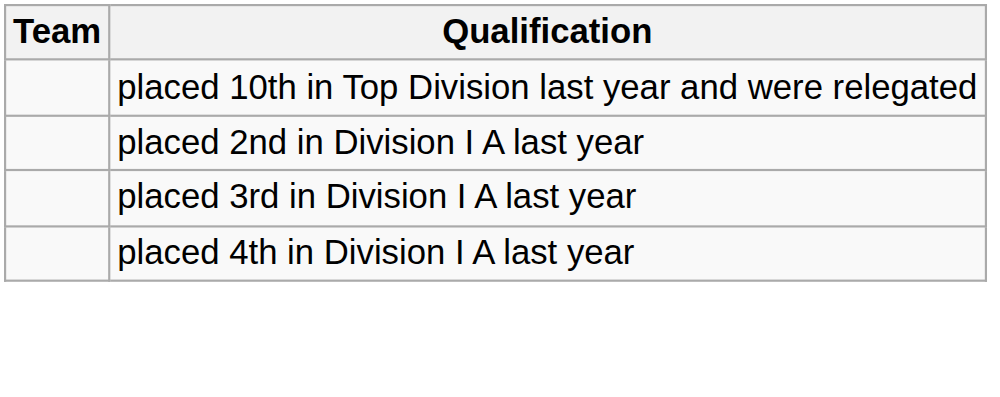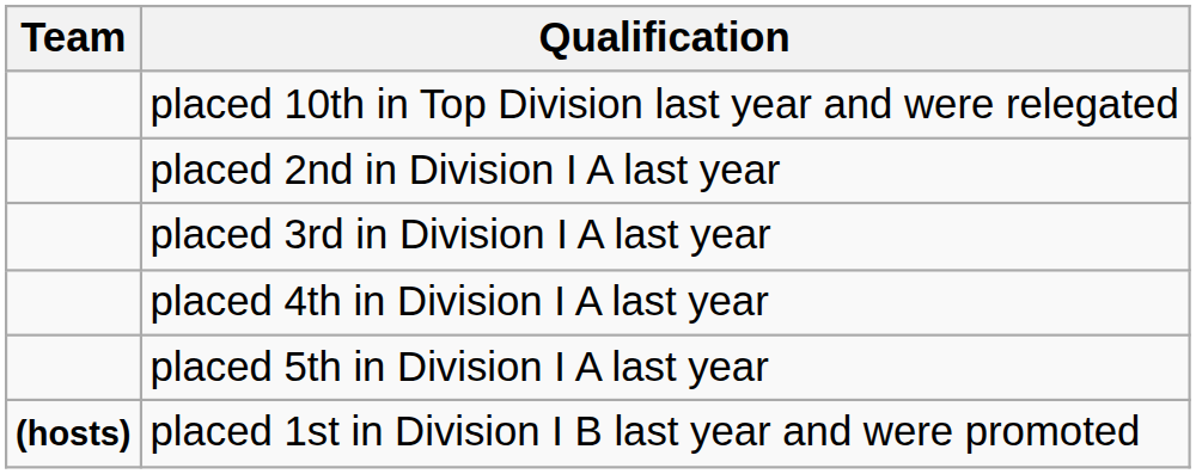 <table class="wikitable">
 <tr>
 <th>Team</th>
 <th>Qualification</th>
 </tr>
 <tr>
 <td></td>
 <td>placed 10th in Top Division last year and were relegated</td>
 </tr>
 <tr>
 <td></td>
 <td>placed 2nd in Division I A last year</td>
 </tr>
 <tr>
 <td></td>
 <td>placed 3rd in Division I A last year</td>
 </tr>
 <tr>
 <td></td>
 <td>placed 4th in Division I A last year</td>
 </tr>
+<tr>
+<td></td>
+<td>placed 5th in Division I A last year</td>
+</tr>
+<tr>
+<td> <small><strong>(hosts)</strong></small></td>
+<td>placed 1st in Division I B last year and were promoted</td>
+</tr>
 </table>
